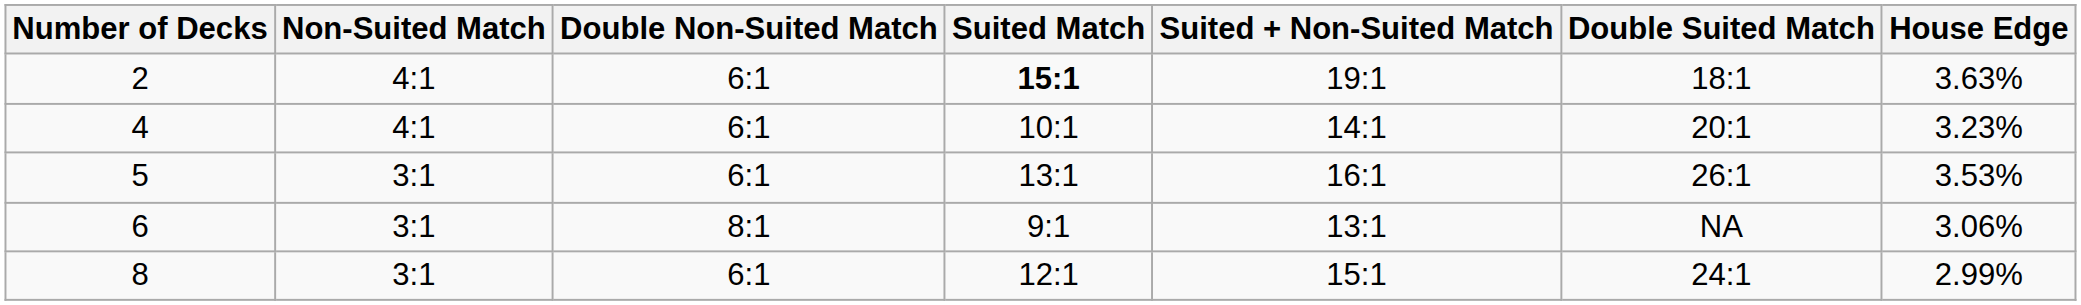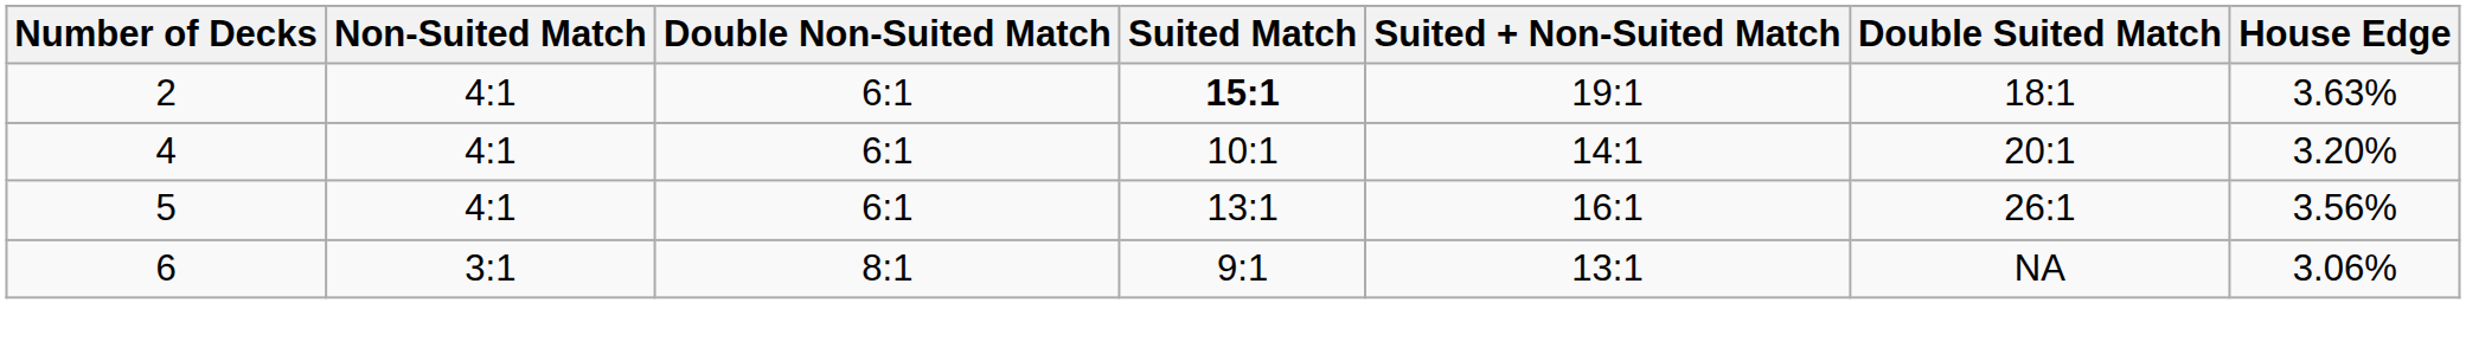 <table border="1" class="wikitable" style="margin: 1em auto 1em auto; text-align:center">
 <tr>
 <th>Number of Decks</th>
 <th>Non-Suited Match</th>
 <th>Double Non-Suited Match</th>
 <th>Suited Match</th>
 <th>Suited + Non-Suited Match</th>
 <th>Double Suited Match</th>
 <th>House Edge</th>
 </tr>
 <tr>
 <td>2</td>
 <td>4:1</td>
 <td>6:1</td>
 <td><strong>15:1</strong></td>
 <td>19:1</td>
 <td>18:1</td>
 <td>3.63%</td>
 </tr>
 <tr>
 <td>4</td>
 <td>4:1</td>
 <td>6:1</td>
 <td>10:1</td>
 <td>14:1</td>
 <td>20:1</td>
-<td>3.23%</td>
+<td>3.20%</td>
 </tr>
 <tr>
 <td>5</td>
-<td>3:1</td>
+<td>4:1</td>
 <td>6:1</td>
 <td>13:1</td>
 <td>16:1</td>
 <td>26:1</td>
-<td>3.53%</td>
+<td>3.56%</td>
 </tr>
 <tr>
 <td>6</td>
 <td>3:1</td>
 <td>8:1</td>
 <td>9:1</td>
 <td>13:1</td>
 <td>NA</td>
 <td>3.06%</td>
 </tr>
-<tr>
-<td>8</td>
-<td>3:1</td>
-<td>6:1</td>
-<td>12:1</td>
-<td>15:1</td>
-<td>24:1</td>
-<td>2.99%</td>
-</tr>
 </table>
